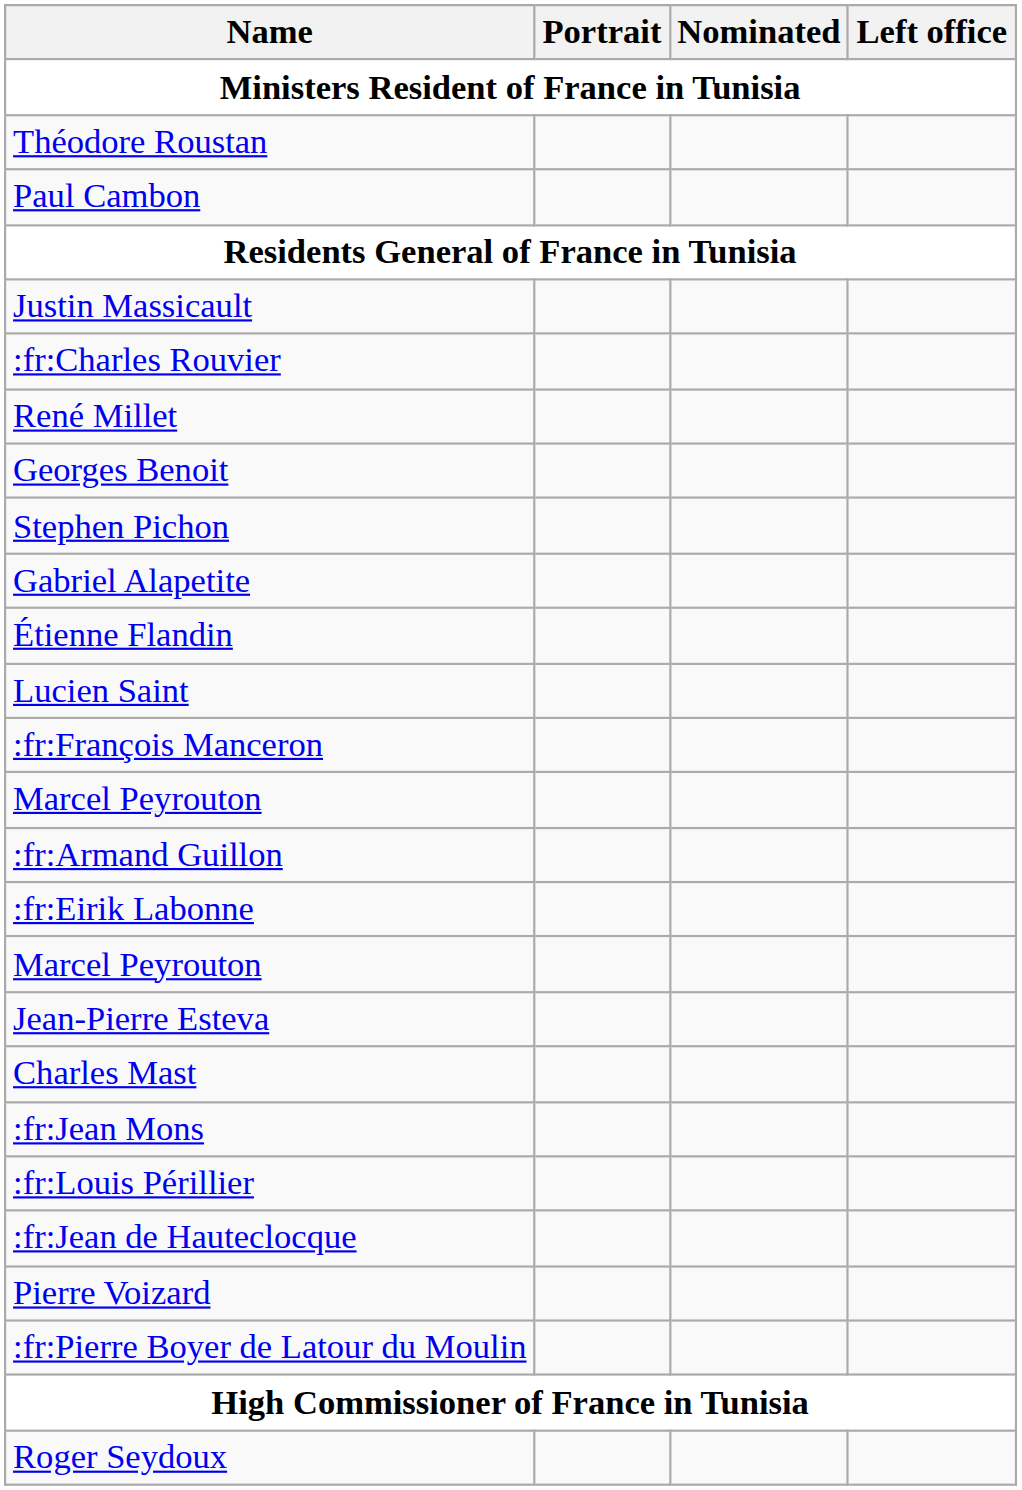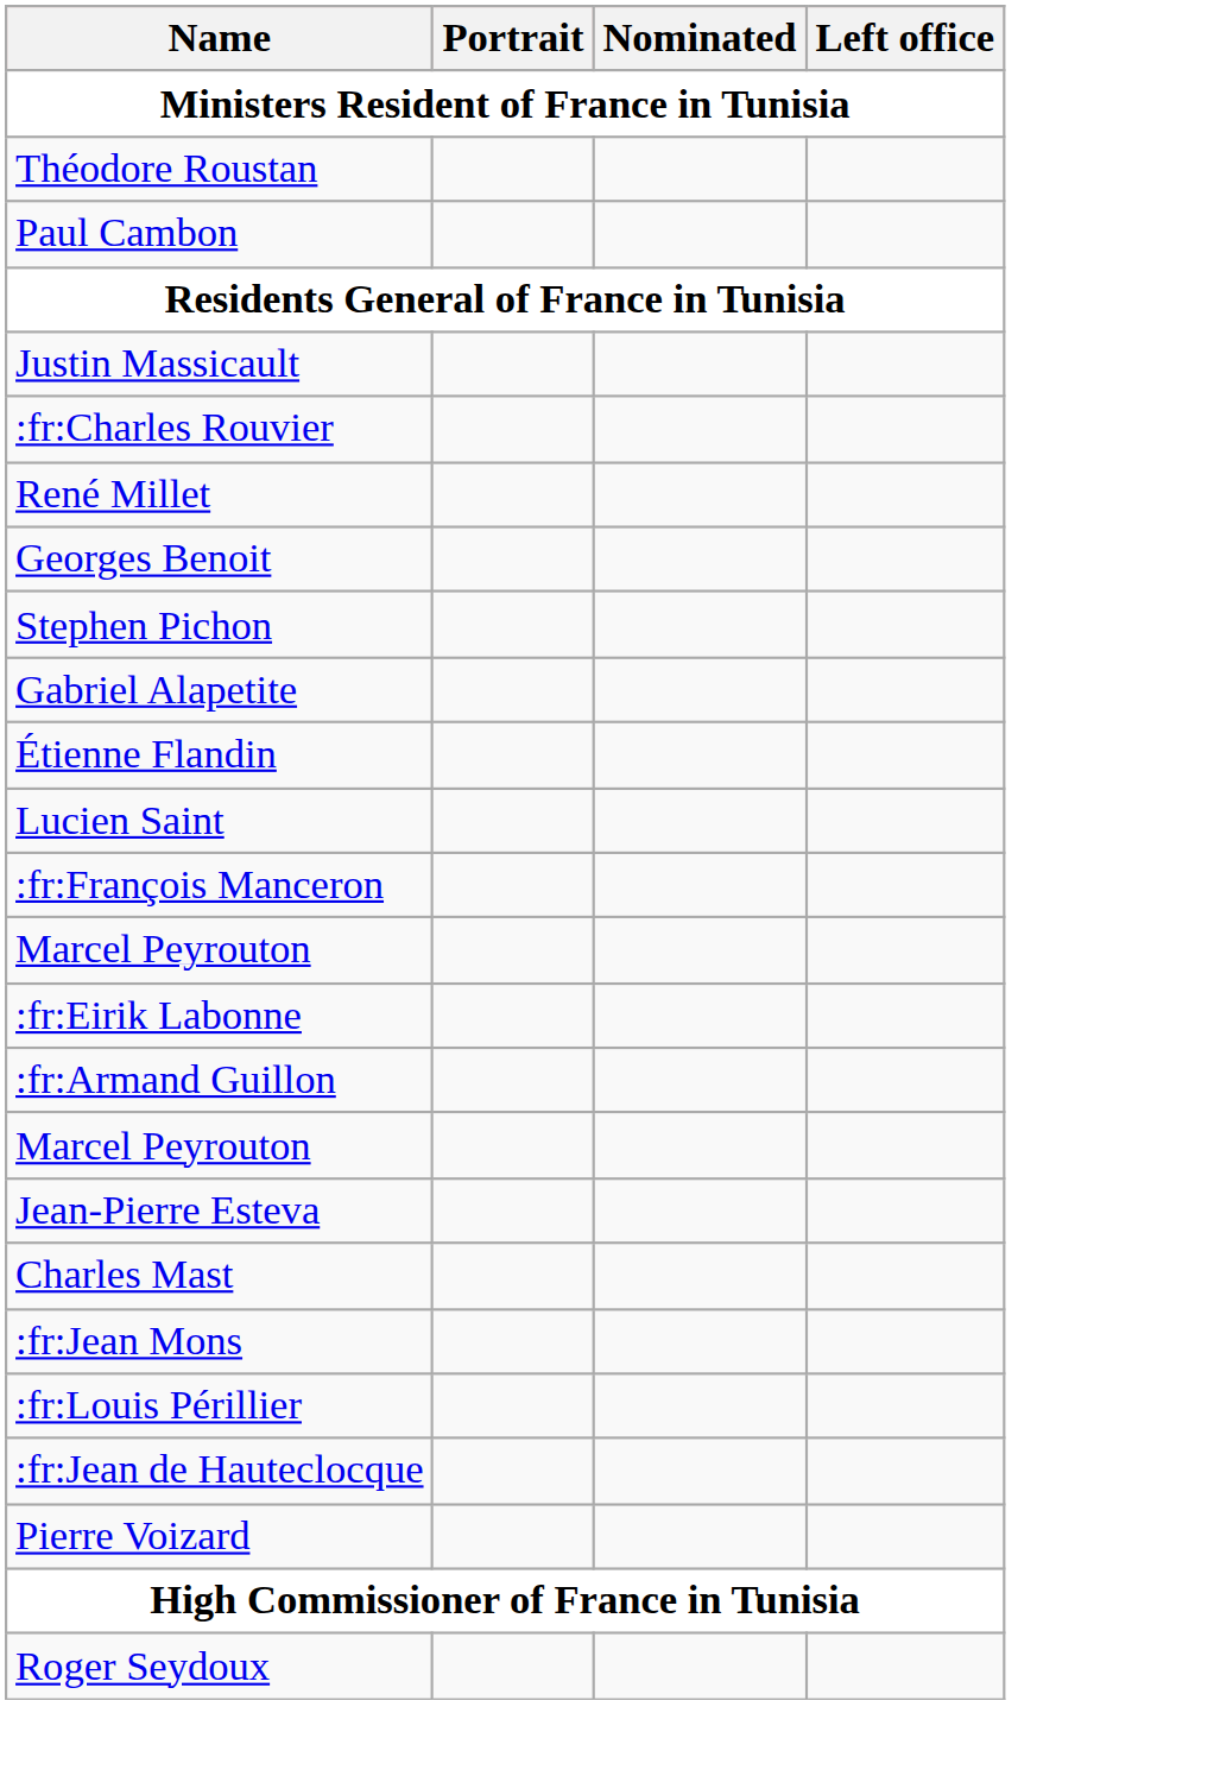 <table class="wikitable centre">
 <tr align="center" bgcolor="#ffbbbb">
 <th scope=col>Name</th>
 <th scope=col>Portrait</th>
 <th scope=col>Nominated</th>
 <th scope=col>Left office</th>
 </tr>
 <tr>
 <td align="center" bgcolor="#ffffff" colspan=4><strong>Ministers Resident of France in Tunisia</strong></td>
 </tr>
 <tr>
 <td><a href='#'>Théodore Roustan</a></td>
 <td></td>
 <td></td>
 <td></td>
 </tr>
 <tr>
 <td><a href='#'>Paul Cambon</a></td>
 <td></td>
 <td></td>
 <td></td>
 </tr>
 <tr>
 <td align="center" bgcolor="#ffffff" colspan=4><strong>Residents General of France in Tunisia</strong></td>
 </tr>
 <tr>
 <td><a href='#'>Justin Massicault</a></td>
 <td></td>
 <td></td>
 <td></td>
 </tr>
 <tr>
 <td><a href='#'>:fr:Charles Rouvier</a></td>
 <td></td>
 <td></td>
 <td></td>
 </tr>
 <tr>
 <td><a href='#'>René Millet</a></td>
 <td></td>
 <td></td>
 <td></td>
 </tr>
 <tr>
 <td><a href='#'>Georges Benoit</a></td>
 <td></td>
 <td></td>
 <td></td>
 </tr>
 <tr>
 <td><a href='#'>Stephen Pichon</a></td>
 <td></td>
 <td></td>
 <td></td>
 </tr>
 <tr>
 <td><a href='#'>Gabriel Alapetite</a></td>
 <td></td>
 <td></td>
 <td></td>
 </tr>
 <tr>
 <td><a href='#'>Étienne Flandin</a></td>
 <td></td>
 <td></td>
 <td></td>
 </tr>
 <tr>
 <td><a href='#'>Lucien Saint</a></td>
 <td></td>
 <td></td>
 <td></td>
 </tr>
 <tr>
 <td><a href='#'>:fr:François Manceron</a></td>
 <td></td>
 <td></td>
 <td></td>
 </tr>
 <tr>
 <td><a href='#'>Marcel Peyrouton</a></td>
 <td></td>
 <td></td>
 <td></td>
 </tr>
 <tr>
-<td><a href='#'>:fr:Armand Guillon</a></td>
+<td><a href='#'>:fr:Eirik Labonne</a></td>
 <td></td>
 <td></td>
 <td></td>
 </tr>
 <tr>
-<td><a href='#'>:fr:Eirik Labonne</a></td>
+<td><a href='#'>:fr:Armand Guillon</a></td>
 <td></td>
 <td></td>
 <td></td>
 </tr>
 <tr>
 <td><a href='#'>Marcel Peyrouton</a></td>
 <td></td>
 <td></td>
 <td></td>
 </tr>
 <tr>
 <td><a href='#'>Jean-Pierre Esteva</a></td>
 <td></td>
 <td></td>
 <td></td>
 </tr>
 <tr>
 <td><a href='#'>Charles Mast</a></td>
 <td></td>
 <td></td>
 <td></td>
 </tr>
 <tr>
 <td><a href='#'>:fr:Jean Mons</a></td>
 <td></td>
 <td></td>
 <td></td>
 </tr>
 <tr>
 <td><a href='#'>:fr:Louis Périllier</a></td>
 <td></td>
 <td></td>
 <td></td>
 </tr>
 <tr>
 <td><a href='#'>:fr:Jean de Hauteclocque</a></td>
 <td></td>
 <td></td>
 <td></td>
 </tr>
 <tr>
 <td><a href='#'>Pierre Voizard</a></td>
 <td></td>
 <td></td>
 <td></td>
 </tr>
 <tr>
-<td><a href='#'>:fr:Pierre Boyer de Latour du Moulin</a></td>
-<td></td>
-<td></td>
-<td></td>
-</tr>
-<tr>
 <td align="center" bgcolor="#ffffff" colspan=4><strong>High Commissioner of France in Tunisia</strong></td>
 </tr>
 <tr>
 <td><a href='#'>Roger Seydoux</a></td>
 <td></td>
 <td></td>
 <td></td>
 </tr>
 </table>
